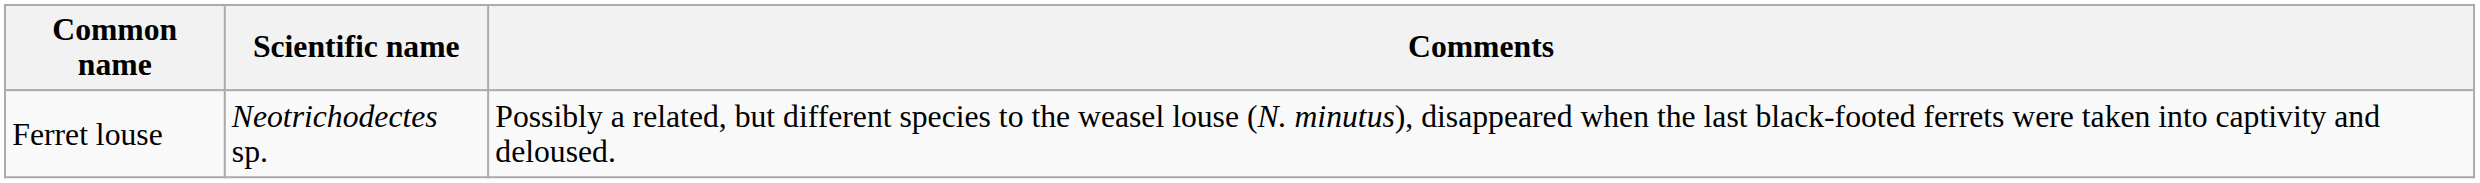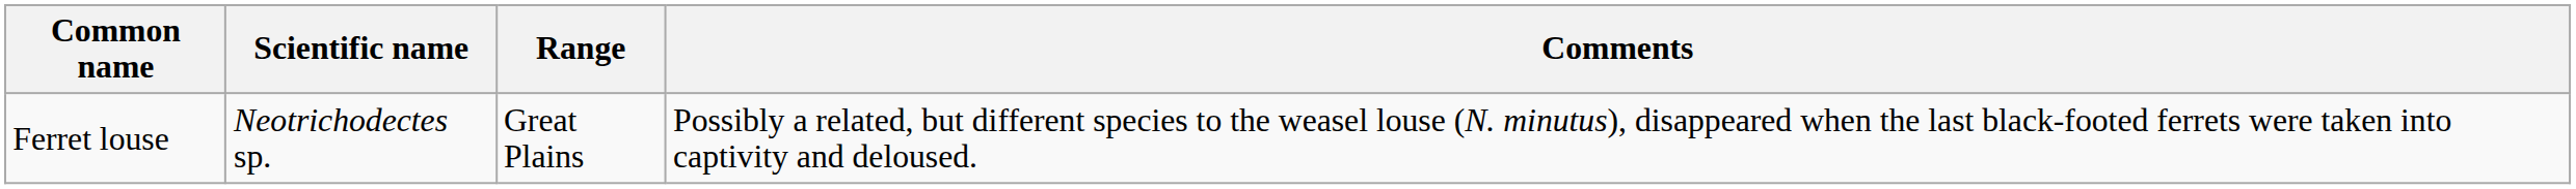 <table class="wikitable">
 <tr>
 <th>Common name</th>
 <th>Scientific name</th>
+<th>Range</th>
 <th class="unsortable">Comments</th>
 </tr>
 <tr>
 <td>Ferret louse</td>
 <td><em>Neotrichodectes</em> sp.</td>
+<td>Great Plains</td>
 <td>Possibly a related, but different species to the weasel louse (<em>N. minutus</em>), disappeared when the last black-footed ferrets were taken into captivity and deloused.</td>
 </tr>
 </table>
